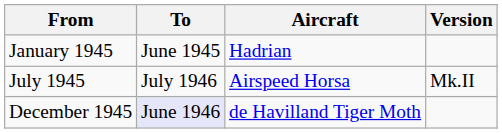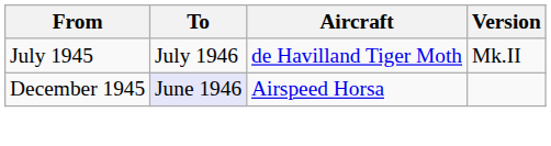 <table class="wikitable">
 <tr>
 <th>From</th>
 <th>To</th>
 <th>Aircraft</th>
 <th>Version</th>
 </tr>
 <tr>
-<td>January 1945</td>
-<td>June 1945</td>
-<td><a href='#'>Hadrian</a></td>
-<td></td>
-</tr>
-<tr>
 <td>July 1945</td>
 <td>July 1946</td>
-<td><a href='#'>Airspeed Horsa</a></td>
+<td><a href='#'>de Havilland Tiger Moth</a></td>
 <td>Mk.II</td>
 </tr>
 <tr>
 <td>December 1945</td>
 <td style="background: lavender;">June 1946</td>
-<td><a href='#'>de Havilland Tiger Moth</a></td>
+<td><a href='#'>Airspeed Horsa</a></td>
 <td></td>
 </tr>
 </table>
